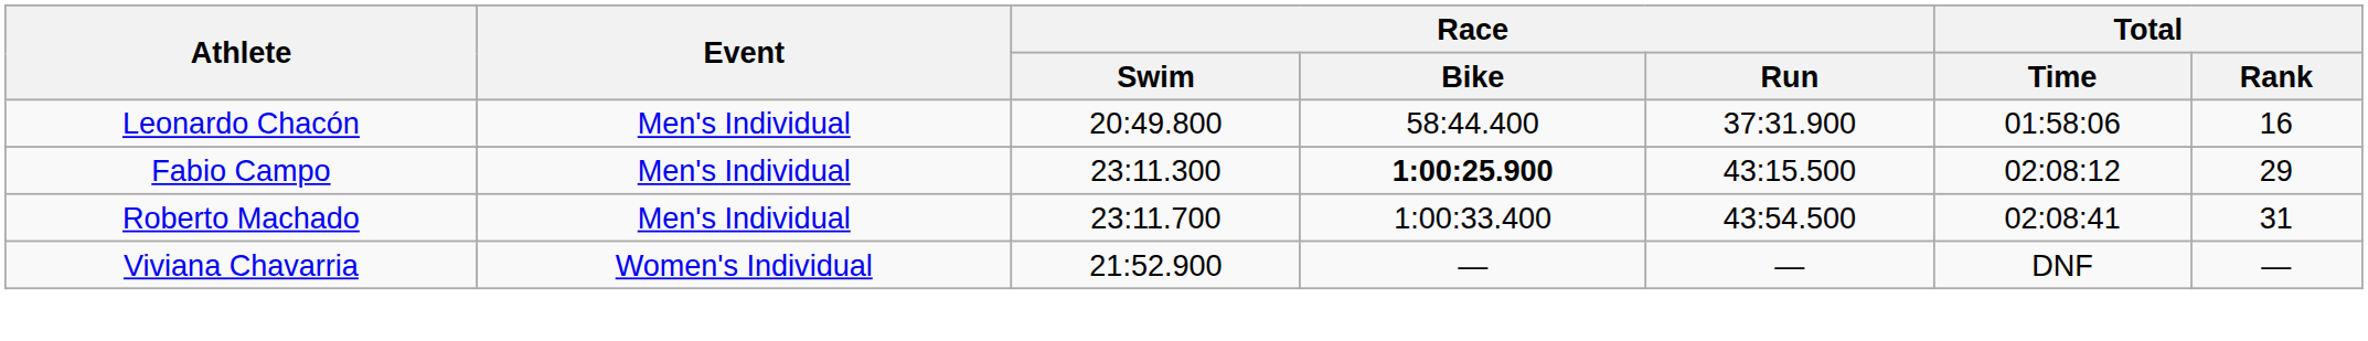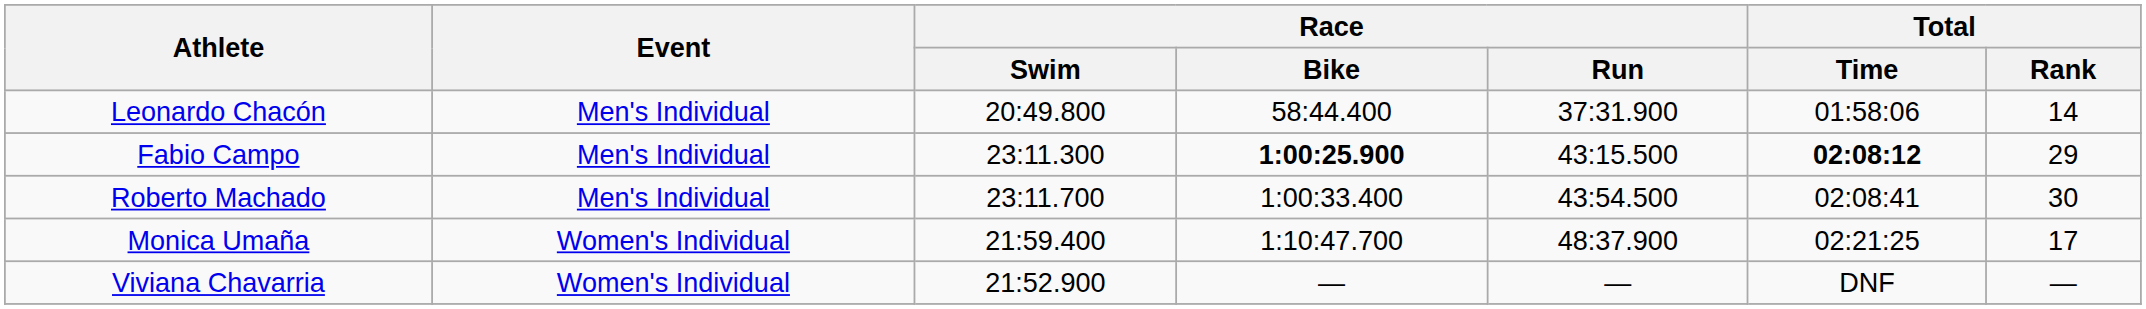 <table class="wikitable" style="font-size:95%; text-align:center;" width="95%">
 <tr>
 <th rowspan="2">Athlete</th>
 <th rowspan="2">Event</th>
 <th colspan="3">Race</th>
 <th colspan="2">Total</th>
 </tr>
 <tr>
 <th>Swim</th>
 <th>Bike</th>
 <th>Run</th>
 <th>Time</th>
 <th>Rank</th>
 </tr>
 <tr>
 <td width=20%><a href='#'>Leonardo Chacón</a></td>
 <td><a href='#'>Men's Individual</a></td>
 <td>20:49.800</td>
 <td>58:44.400</td>
 <td>37:31.900</td>
 <td>01:58:06</td>
-<td>16</td>
+<td>14</td>
 </tr>
 <tr>
 <td width=20%><a href='#'>Fabio Campo</a></td>
 <td><a href='#'>Men's Individual</a></td>
 <td>23:11.300</td>
 <td><strong>1:00:25.900</strong></td>
 <td>43:15.500</td>
-<td>02:08:12</td>
+<td><strong>02:08:12</strong></td>
 <td>29</td>
 </tr>
 <tr>
 <td width=20%><a href='#'>Roberto Machado</a></td>
 <td><a href='#'>Men's Individual</a></td>
 <td>23:11.700</td>
 <td>1:00:33.400</td>
 <td>43:54.500</td>
 <td>02:08:41</td>
-<td>31</td>
+<td>30</td>
+</tr>
+<tr>
+<td width=20%><a href='#'>Monica Umaña</a></td>
+<td><a href='#'>Women's Individual</a></td>
+<td>21:59.400</td>
+<td>1:10:47.700</td>
+<td>48:37.900</td>
+<td>02:21:25</td>
+<td>17</td>
 </tr>
 <tr>
 <td width=20%><a href='#'>Viviana Chavarria</a></td>
 <td><a href='#'>Women's Individual</a></td>
 <td>21:52.900</td>
 <td>—</td>
 <td>—</td>
 <td>DNF</td>
 <td>—</td>
 </tr>
 </table>
